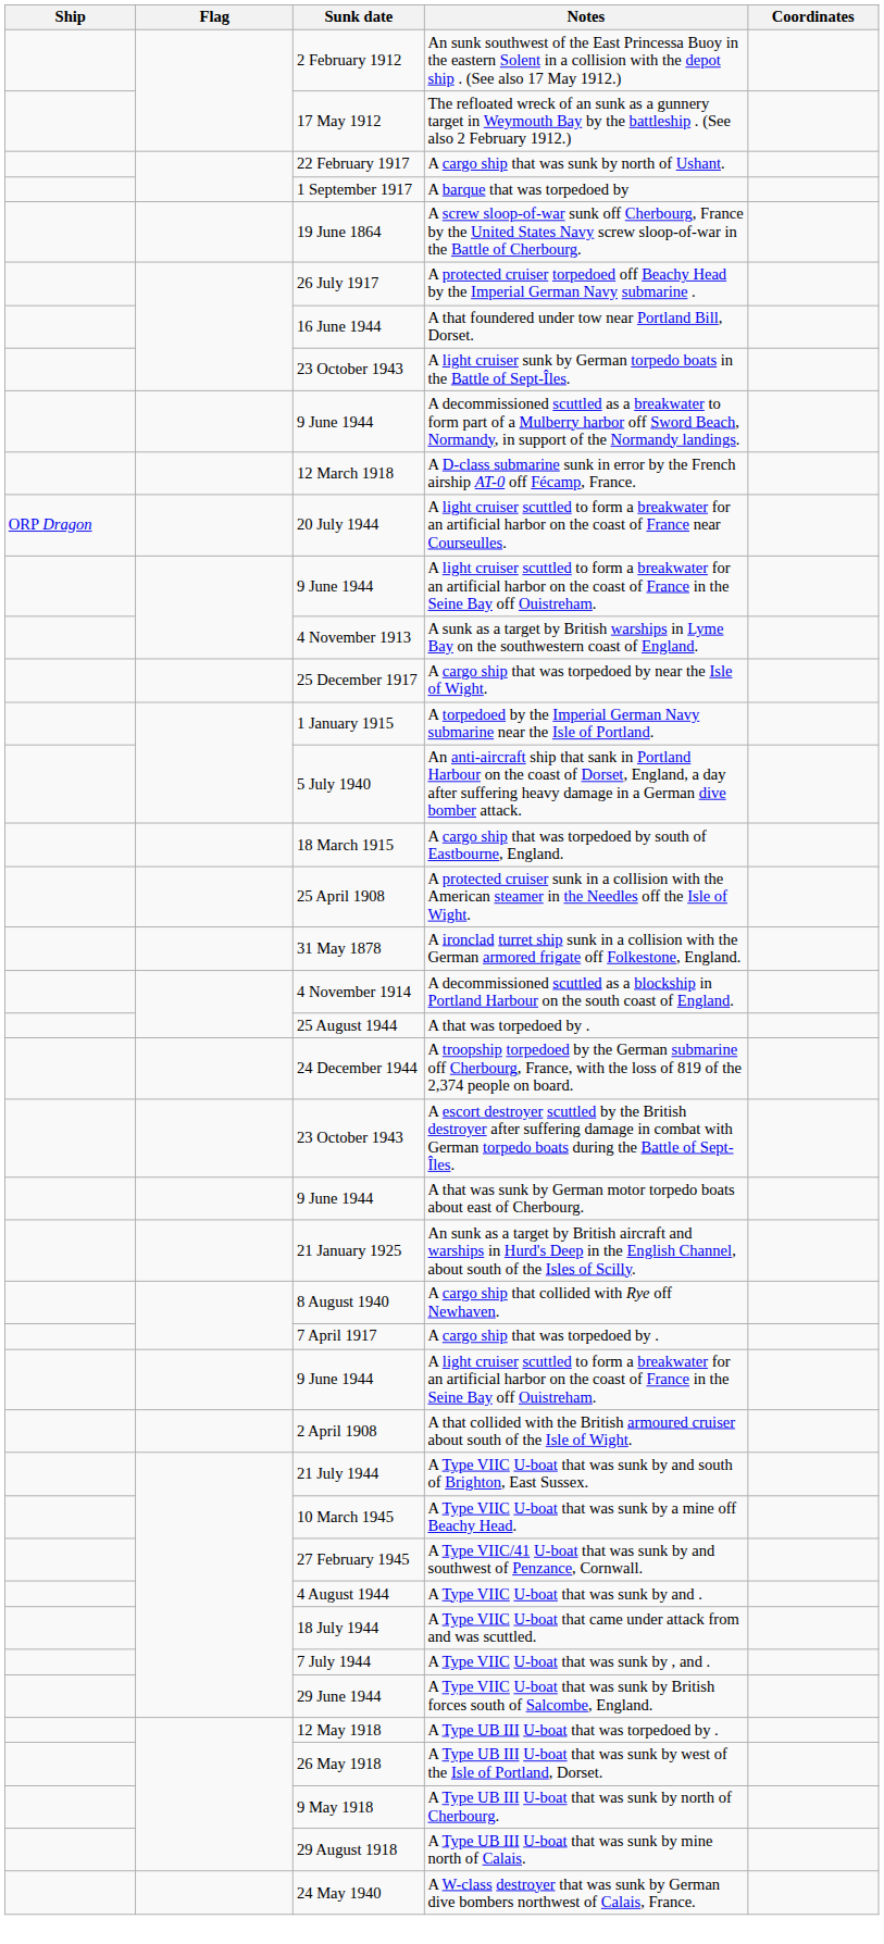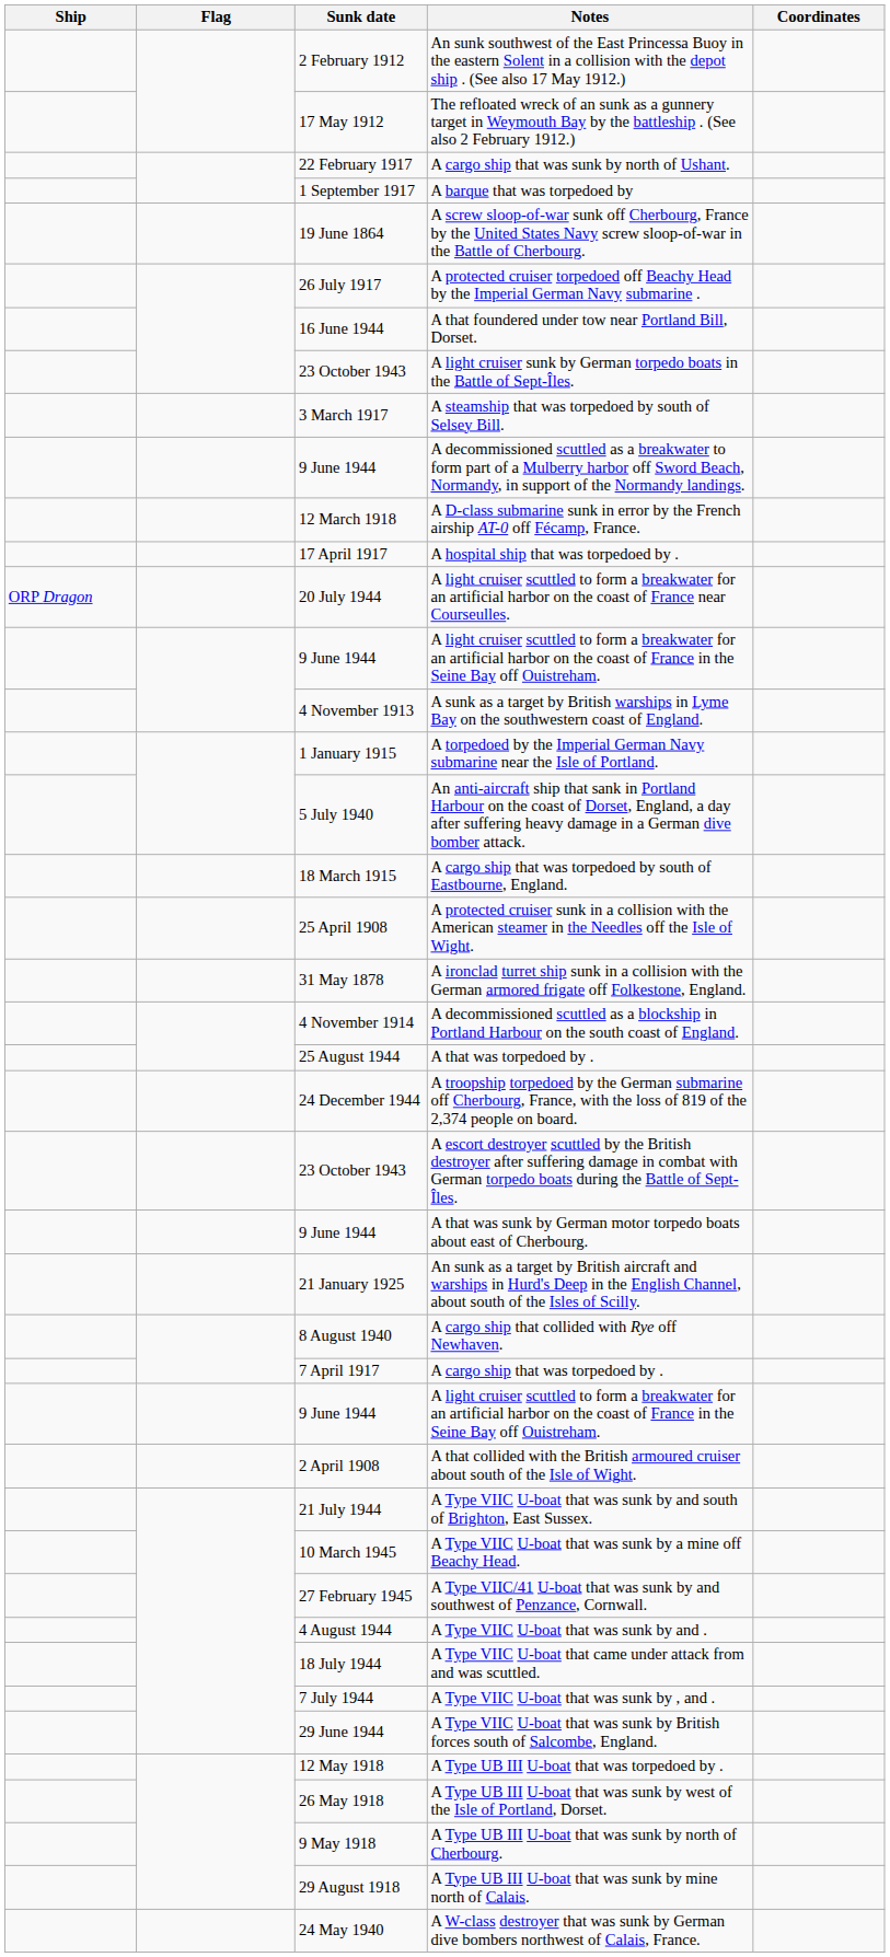 <table class="wikitable sortable" style="width:100%" |>
 <tr>
 <th style="width:15%">Ship</th>
 <th style="width:18%">Flag</th>
 <th style="width:15%">Sunk date</th>
 <th style="width:37%">Notes</th>
 <th style="width:15%">Coordinates</th>
 </tr>
 <tr>
 <td></td>
 <td rowspan="2"></td>
 <td>2 February 1912</td>
 <td>An  sunk  southwest of the East Princessa Buoy in the eastern <a href='#'>Solent</a> in a collision with the <a href='#'>depot ship</a> . (See also 17 May 1912.)</td>
 <td></td>
 </tr>
 <tr>
 <td></td>
 <td>17 May 1912</td>
 <td>The refloated wreck of an  sunk as a gunnery target in <a href='#'>Weymouth Bay</a> by the <a href='#'>battleship</a> . (See also 2 February 1912.)</td>
 <td></td>
 </tr>
 <tr>
 <td></td>
 <td rowspan="2"></td>
 <td>22 February 1917</td>
 <td>A <a href='#'>cargo ship</a> that was sunk by   north of <a href='#'>Ushant</a>.</td>
 <td></td>
 </tr>
 <tr>
 <td></td>
 <td>1 September 1917</td>
 <td>A <a href='#'>barque</a> that was torpedoed by </td>
 <td></td>
 </tr>
 <tr>
 <td></td>
 <td></td>
 <td>19 June 1864</td>
 <td>A <a href='#'>screw sloop-of-war</a> sunk off <a href='#'>Cherbourg</a>, France by the <a href='#'>United States Navy</a> screw sloop-of-war  in the <a href='#'>Battle of Cherbourg</a>.</td>
 <td></td>
 </tr>
 <tr>
 <td></td>
 <td rowspan="3"></td>
 <td>26 July 1917</td>
 <td>A  <a href='#'>protected cruiser</a> <a href='#'>torpedoed</a> off <a href='#'>Beachy Head</a> by the <a href='#'>Imperial German Navy</a> <a href='#'>submarine</a> .</td>
 <td></td>
 </tr>
 <tr>
 <td></td>
 <td>16 June 1944</td>
 <td>A  that foundered under tow near <a href='#'>Portland Bill</a>, Dorset.</td>
 <td></td>
 </tr>
 <tr>
 <td></td>
 <td>23 October 1943</td>
 <td>A  <a href='#'>light cruiser</a> sunk by German <a href='#'>torpedo boats</a> in the <a href='#'>Battle of Sept-Îles</a>.</td>
 <td></td>
 </tr>
 <tr>
 <td></td>
 <td></td>
+<td>3 March 1917</td>
+<td>A <a href='#'>steamship</a> that was torpedoed by  south of <a href='#'>Selsey Bill</a>.</td>
+<td></td>
+</tr>
+<tr>
+<td></td>
+<td></td>
 <td>9 June 1944</td>
 <td>A decommissioned  <a href='#'>scuttled</a> as a <a href='#'>breakwater</a> to form part of a <a href='#'>Mulberry harbor</a> off <a href='#'>Sword Beach</a>, <a href='#'>Normandy</a>, in support of the <a href='#'>Normandy landings</a>.</td>
 <td></td>
 </tr>
 <tr>
 <td></td>
 <td></td>
 <td>12 March 1918</td>
 <td>A <a href='#'>D-class submarine</a> sunk in error by the French airship <em><a href='#'>AT-0</a></em> off <a href='#'>Fécamp</a>, France.</td>
+<td></td>
+</tr>
+<tr>
+<td></td>
+<td></td>
+<td>17 April 1917</td>
+<td>A <a href='#'>hospital ship</a> that was torpedoed by .</td>
 <td></td>
 </tr>
 <tr>
 <td><a href='#'>ORP <em>Dragon</em></a></td>
 <td></td>
 <td>20 July 1944</td>
 <td>A  <a href='#'>light cruiser</a> <a href='#'>scuttled</a> to form a <a href='#'>breakwater</a> for an artificial harbor on the coast of <a href='#'>France</a> near <a href='#'>Courseulles</a>.</td>
 <td></td>
 </tr>
 <tr>
 <td></td>
 <td rowspan="2"></td>
 <td>9 June 1944</td>
 <td>A  <a href='#'>light cruiser</a> <a href='#'>scuttled</a> to form a <a href='#'>breakwater</a> for an artificial harbor on the coast of <a href='#'>France</a> in the <a href='#'>Seine Bay</a> off <a href='#'>Ouistreham</a>.</td>
 <td></td>
 </tr>
 <tr>
 <td></td>
 <td>4 November 1913</td>
 <td>A  sunk as a target by British <a href='#'>warships</a> in <a href='#'>Lyme Bay</a> on the southwestern coast of <a href='#'>England</a>.</td>
-<td></td>
-</tr>
-<tr>
-<td></td>
-<td></td>
-<td>25 December 1917</td>
-<td>A <a href='#'>cargo ship</a> that was torpedoed by  near the <a href='#'>Isle of Wight</a>.</td>
 <td></td>
 </tr>
 <tr>
 <td></td>
 <td rowspan="2"></td>
 <td>1 January 1915</td>
 <td>A  <a href='#'>torpedoed</a> by the <a href='#'>Imperial German Navy</a> <a href='#'>submarine</a>  near the <a href='#'>Isle of Portland</a>.</td>
 <td></td>
 </tr>
 <tr>
 <td></td>
 <td>5 July 1940</td>
 <td>An <a href='#'>anti-aircraft</a> ship that sank in <a href='#'>Portland Harbour</a> on the coast of <a href='#'>Dorset</a>, England, a day after suffering heavy damage in a German <a href='#'>dive bomber</a> attack.</td>
 <td></td>
 </tr>
 <tr>
 <td></td>
 <td></td>
 <td>18 March 1915</td>
 <td>A <a href='#'>cargo ship</a> that was torpedoed by  south of <a href='#'>Eastbourne</a>, England.</td>
 <td></td>
 </tr>
 <tr>
 <td></td>
 <td></td>
 <td>25 April 1908</td>
 <td>A  <a href='#'>protected cruiser</a> sunk in a collision with the American <a href='#'>steamer</a>  in <a href='#'>the Needles</a> off the <a href='#'>Isle of Wight</a>.</td>
 <td></td>
 </tr>
 <tr>
 <td></td>
 <td></td>
 <td>31 May 1878</td>
 <td>A   <a href='#'>ironclad</a> <a href='#'>turret ship</a> sunk in a collision with the German <a href='#'>armored frigate</a>  off <a href='#'>Folkestone</a>, England.</td>
 <td></td>
 </tr>
 <tr>
 <td></td>
 <td rowspan="2"></td>
 <td>4 November 1914</td>
 <td>A decommissioned  <a href='#'>scuttled</a> as a <a href='#'>blockship</a> in <a href='#'>Portland Harbour</a> on the south coast of <a href='#'>England</a>.</td>
 <td></td>
 </tr>
 <tr>
 <td></td>
 <td>25 August 1944</td>
 <td>A  that was torpedoed by .</td>
 <td></td>
 </tr>
 <tr>
 <td></td>
 <td></td>
 <td>24 December 1944</td>
 <td>A <a href='#'>troopship</a> <a href='#'>torpedoed</a> by the German <a href='#'>submarine</a>   off <a href='#'>Cherbourg</a>, France, with the loss of 819 of the 2,374 people on board.</td>
 <td></td>
 </tr>
 <tr>
 <td></td>
 <td></td>
 <td>23 October 1943</td>
 <td>A  <a href='#'>escort destroyer</a> <a href='#'>scuttled</a> by the British <a href='#'>destroyer</a>  after suffering damage in combat with German <a href='#'>torpedo boats</a> during the <a href='#'>Battle of Sept-Îles</a>.</td>
 <td></td>
 </tr>
 <tr>
 <td></td>
 <td></td>
 <td>9 June 1944</td>
 <td>A  that was sunk by German motor torpedo boats about  east of Cherbourg.</td>
 <td></td>
 </tr>
 <tr>
 <td></td>
 <td></td>
 <td>21 January 1925</td>
 <td>An  sunk as a target by British aircraft and <a href='#'>warships</a> in <a href='#'>Hurd's Deep</a> in the <a href='#'>English Channel</a>, about  south of the <a href='#'>Isles of Scilly</a>.</td>
 <td></td>
 </tr>
 <tr>
 <td></td>
 <td rowspan="2"></td>
 <td>8 August 1940</td>
 <td>A <a href='#'>cargo ship</a> that collided with <em>Rye</em> off <a href='#'>Newhaven</a>.</td>
 <td></td>
 </tr>
 <tr>
 <td></td>
 <td>7 April 1917</td>
 <td>A <a href='#'>cargo ship</a> that was torpedoed by .</td>
 <td></td>
 </tr>
 <tr>
 <td></td>
 <td></td>
 <td>9 June 1944</td>
 <td>A  <a href='#'>light cruiser</a> <a href='#'>scuttled</a> to form a <a href='#'>breakwater</a> for an artificial harbor on the coast of <a href='#'>France</a> in the <a href='#'>Seine Bay</a> off <a href='#'>Ouistreham</a>.</td>
 <td></td>
 </tr>
 <tr>
 <td></td>
 <td></td>
 <td>2 April 1908</td>
 <td>A  that collided with the British <a href='#'>armoured cruiser</a>  about  south of the <a href='#'>Isle of Wight</a>.</td>
 <td></td>
 </tr>
 <tr>
 <td></td>
 <td rowspan="7"></td>
 <td>21 July 1944</td>
 <td>A <a href='#'>Type VIIC</a> <a href='#'>U-boat</a> that was sunk by  and  south of <a href='#'>Brighton</a>, East Sussex.</td>
 <td></td>
 </tr>
 <tr>
 <td></td>
 <td>10 March 1945</td>
 <td>A <a href='#'>Type VIIC</a> <a href='#'>U-boat</a> that was sunk by a mine off <a href='#'>Beachy Head</a>.</td>
 <td></td>
 </tr>
 <tr>
 <td></td>
 <td>27 February 1945</td>
 <td>A <a href='#'>Type VIIC/41</a> <a href='#'>U-boat</a> that was sunk by  and  southwest of <a href='#'>Penzance</a>, Cornwall.</td>
 <td></td>
 </tr>
 <tr>
 <td></td>
 <td>4 August 1944</td>
 <td>A <a href='#'>Type VIIC</a> <a href='#'>U-boat</a> that was sunk by  and .</td>
 <td></td>
 </tr>
 <tr>
 <td></td>
 <td>18 July 1944</td>
 <td>A <a href='#'>Type VIIC</a> <a href='#'>U-boat</a> that came under attack from  and was scuttled.</td>
 <td></td>
 </tr>
 <tr>
 <td></td>
 <td>7 July 1944</td>
 <td>A <a href='#'>Type VIIC</a> <a href='#'>U-boat</a> that was sunk by ,  and .</td>
 <td></td>
 </tr>
 <tr>
 <td></td>
 <td>29 June 1944</td>
 <td>A <a href='#'>Type VIIC</a> <a href='#'>U-boat</a> that was sunk by British forces south of <a href='#'>Salcombe</a>, England.</td>
 <td></td>
 </tr>
 <tr>
 <td></td>
 <td rowspan="4"></td>
 <td>12 May 1918</td>
 <td>A <a href='#'>Type UB III</a> <a href='#'>U-boat</a> that was torpedoed by .</td>
 <td></td>
 </tr>
 <tr>
 <td></td>
 <td>26 May 1918</td>
 <td>A <a href='#'>Type UB III</a> <a href='#'>U-boat</a> that was sunk by  west of the <a href='#'>Isle of Portland</a>, Dorset.</td>
 <td></td>
 </tr>
 <tr>
 <td></td>
 <td>9 May 1918</td>
 <td>A <a href='#'>Type UB III</a> <a href='#'>U-boat</a> that was sunk by  north of <a href='#'>Cherbourg</a>.</td>
 <td></td>
 </tr>
 <tr>
 <td></td>
 <td>29 August 1918</td>
 <td>A <a href='#'>Type UB III</a> <a href='#'>U-boat</a> that was sunk by mine north of <a href='#'>Calais</a>.</td>
 <td></td>
 </tr>
 <tr>
 <td></td>
 <td></td>
 <td>24 May 1940</td>
 <td>A <a href='#'>W-class</a> <a href='#'>destroyer</a> that was sunk by German dive bombers northwest of <a href='#'>Calais</a>, France.</td>
 <td></td>
 </tr>
 </table>
